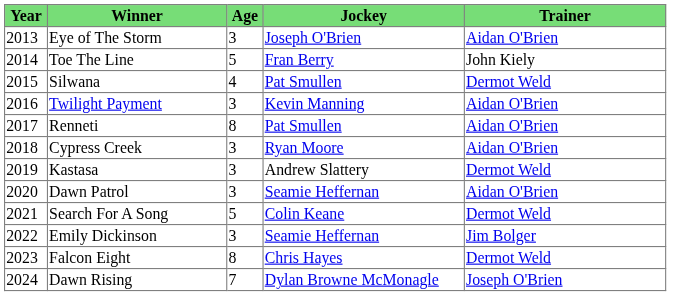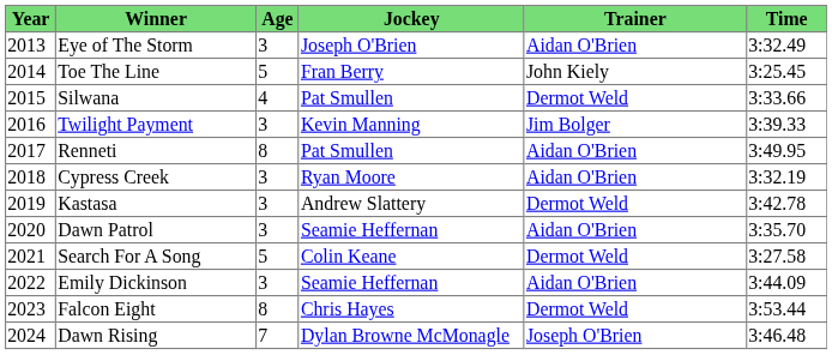 <table class = "sortable" | border="1" style="border-collapse: collapse; font-size:90%">
 <tr bgcolor="#77dd77" align="center">
 <th style="width:36px"><strong>Year</strong></th>
 <th style="width:160px"><strong>Winner</strong></th>
 <th style="width:30px"><strong>Age</strong></th>
 <th style="width:180px"><strong>Jockey</strong></th>
 <th style="width:180px"><strong>Trainer</strong></th>
+<th style="width:60px"><strong>Time</strong></th>
 </tr>
 <tr>
 <td>2013</td>
 <td>Eye of The Storm</td>
 <td>3</td>
 <td><a href='#'>Joseph O'Brien</a></td>
 <td><a href='#'>Aidan O'Brien</a></td>
+<td>3:32.49</td>
 </tr>
 <tr>
 <td>2014</td>
 <td>Toe The Line</td>
 <td>5</td>
 <td><a href='#'>Fran Berry</a></td>
 <td>John Kiely</td>
+<td>3:25.45</td>
 </tr>
 <tr>
 <td>2015</td>
 <td>Silwana</td>
 <td>4</td>
 <td><a href='#'>Pat Smullen</a></td>
 <td><a href='#'>Dermot Weld</a></td>
+<td>3:33.66</td>
 </tr>
 <tr>
 <td>2016</td>
 <td><a href='#'>Twilight Payment</a></td>
 <td>3</td>
 <td><a href='#'>Kevin Manning</a></td>
-<td><a href='#'>Aidan O'Brien</a></td>
+<td><a href='#'>Jim Bolger</a></td>
+<td>3:39.33</td>
 </tr>
 <tr>
 <td>2017</td>
 <td>Renneti</td>
 <td>8</td>
 <td><a href='#'>Pat Smullen</a></td>
 <td><a href='#'>Aidan O'Brien</a></td>
+<td>3:49.95</td>
 </tr>
 <tr>
 <td>2018</td>
 <td>Cypress Creek</td>
 <td>3</td>
 <td><a href='#'>Ryan Moore</a></td>
 <td><a href='#'>Aidan O'Brien</a></td>
+<td>3:32.19</td>
 </tr>
 <tr>
 <td>2019</td>
 <td>Kastasa</td>
 <td>3</td>
 <td>Andrew Slattery</td>
 <td><a href='#'>Dermot Weld</a></td>
+<td>3:42.78</td>
 </tr>
 <tr>
 <td>2020</td>
 <td>Dawn Patrol</td>
 <td>3</td>
 <td><a href='#'>Seamie Heffernan</a></td>
 <td><a href='#'>Aidan O'Brien</a></td>
+<td>3:35.70</td>
 </tr>
 <tr>
 <td>2021</td>
 <td>Search For A Song</td>
 <td>5</td>
 <td><a href='#'>Colin Keane</a></td>
 <td><a href='#'>Dermot Weld</a></td>
+<td>3:27.58</td>
 </tr>
 <tr>
 <td>2022</td>
 <td>Emily Dickinson</td>
 <td>3</td>
 <td><a href='#'>Seamie Heffernan</a></td>
-<td><a href='#'>Jim Bolger</a></td>
+<td><a href='#'>Aidan O'Brien</a></td>
+<td>3:44.09</td>
 </tr>
 <tr>
 <td>2023</td>
 <td>Falcon Eight</td>
 <td>8</td>
 <td><a href='#'>Chris Hayes</a></td>
 <td><a href='#'>Dermot Weld</a></td>
+<td>3:53.44</td>
 </tr>
 <tr>
 <td>2024</td>
 <td>Dawn Rising</td>
 <td>7</td>
 <td><a href='#'>Dylan Browne McMonagle</a></td>
 <td><a href='#'>Joseph O'Brien</a></td>
+<td>3:46.48</td>
 </tr>
 </table>
